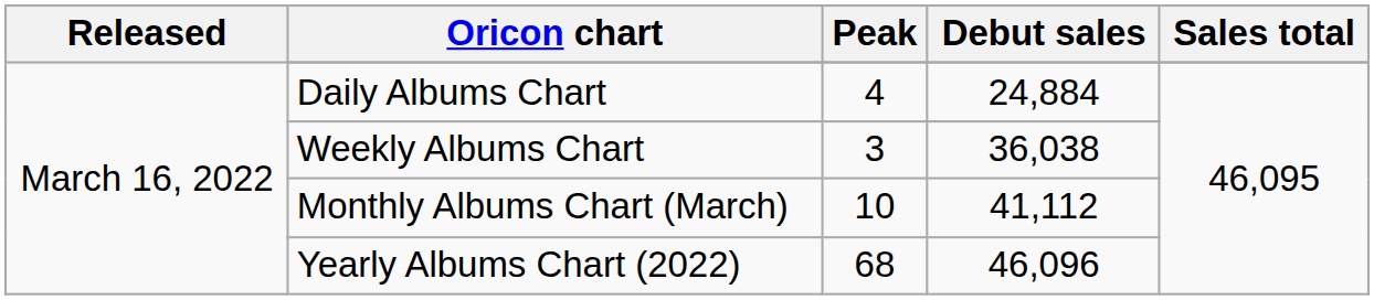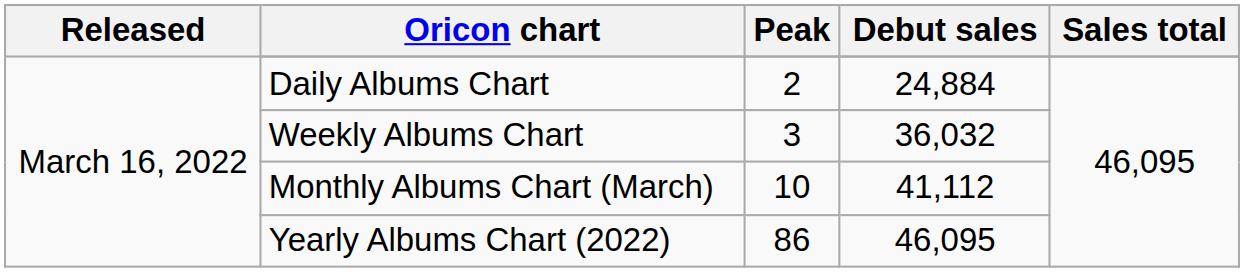 <table class="wikitable" style="width:600px;">
 <tr>
 <th style="text-align:center;">Released</th>
 <th style="text-align:center;"><a href='#'>Oricon</a> chart</th>
 <th style="text-align:center;">Peak</th>
 <th style="text-align:center;">Debut sales</th>
 <th style="text-align:center;">Sales total</th>
 </tr>
 <tr>
 <td style="text-align:center;" rowspan="5">March 16, 2022</td>
 </tr>
 <tr>
 <td align="left">Daily Albums Chart</td>
-<td style="text-align:center;">4</td>
+<td style="text-align:center;">2</td>
 <td style="text-align:center;">24,884</td>
 <td style="text-align:center;" rowspan="4">46,095</td>
 </tr>
 <tr>
 <td align="left">Weekly Albums Chart</td>
 <td style="text-align:center;">3</td>
-<td style="text-align:center;">36,038</td>
+<td style="text-align:center;">36,032</td>
 </tr>
 <tr>
 <td align="left">Monthly Albums Chart (March)</td>
 <td style="text-align:center;">10</td>
 <td style="text-align:center;">41,112</td>
 </tr>
 <tr>
 <td align="left">Yearly Albums Chart (2022)</td>
-<td style="text-align:center;">68</td>
-<td style="text-align:center;">46,096</td>
+<td style="text-align:center;">86</td>
+<td style="text-align:center;">46,095</td>
 </tr>
 </table>
